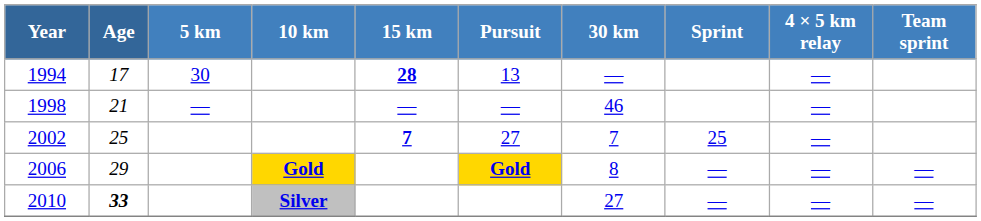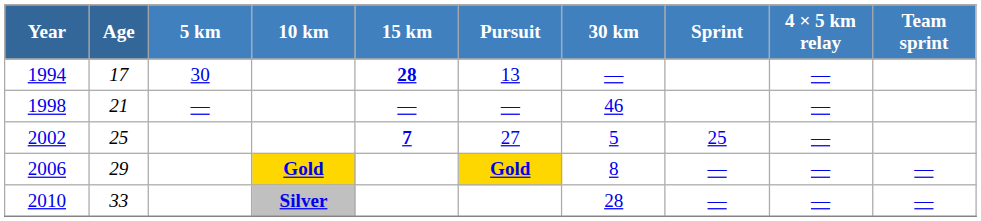 <table class="wikitable" style="font-size:95%; text-align:center; border:grey solid 1px; border-collapse:collapse; background:#ffffff;">
 <tr>
 <th style="background-color:#369; color:white; width:60px;"> Year </th>
 <th style="background-color:#369; color:white; width:40px;"> Age </th>
 <th style="background-color:#4180be; color:white; width:75px;"> 5 km </th>
 <th style="background-color:#4180be; color:white; width:75px;"> 10 km </th>
 <th style="background-color:#4180be; color:white; width:75px;"> 15 km </th>
 <th style="background-color:#4180be; color:white; width:75px;"> Pursuit </th>
 <th style="background-color:#4180be; color:white; width:75px;"> 30 km </th>
 <th style="background-color:#4180be; color:white; width:75px;"> Sprint </th>
 <th style="background-color:#4180be; color:white; width:75px;"> 4 × 5 km <br> relay </th>
 <th style="background-color:#4180be; color:white; width:75px;"> Team <br> sprint </th>
 </tr>
 <tr>
 <td><a href='#'>1994</a></td>
 <td><em>17</em></td>
 <td><a href='#'>30</a></td>
 <td></td>
 <td><strong><a href='#'>28</a></strong></td>
 <td><a href='#'>13</a></td>
 <td><a href='#'>—</a></td>
 <td></td>
 <td><a href='#'>—</a></td>
 <td></td>
 </tr>
 <tr>
 <td><a href='#'>1998</a></td>
 <td><em>21</em></td>
 <td><a href='#'>—</a></td>
 <td></td>
 <td><a href='#'>—</a></td>
 <td><a href='#'>—</a></td>
 <td><a href='#'>46</a></td>
 <td></td>
 <td><a href='#'>—</a></td>
 <td></td>
 </tr>
 <tr>
 <td><a href='#'>2002</a></td>
 <td><em>25</em></td>
 <td></td>
 <td><a href='#'></a></td>
 <td><strong><a href='#'>7</a></strong></td>
 <td><a href='#'>27</a></td>
-<td><a href='#'>7</a></td>
+<td><a href='#'>5</a></td>
 <td><a href='#'>25</a></td>
 <td><a href='#'>—</a></td>
 <td></td>
 </tr>
 <tr>
 <td><a href='#'>2006</a></td>
 <td><em>29</em></td>
 <td></td>
 <td style="background:gold;"><a href='#'><strong>Gold</strong></a></td>
 <td></td>
 <td style="background:gold;"><a href='#'><strong>Gold</strong></a></td>
 <td><a href='#'>8</a></td>
 <td><a href='#'>—</a></td>
 <td><a href='#'>—</a></td>
 <td><a href='#'>—</a></td>
 </tr>
 <tr>
 <td><a href='#'>2010</a></td>
-<td><strong><em>33</em></strong></td>
+<td><em>33</em></td>
 <td></td>
 <td style="background:silver;"><a href='#'><strong>Silver</strong></a></td>
 <td></td>
 <td><a href='#'></a></td>
-<td><a href='#'>27</a></td>
+<td><a href='#'>28</a></td>
 <td><a href='#'>—</a></td>
 <td><a href='#'>—</a></td>
 <td><a href='#'>—</a></td>
 </tr>
 <tr>
 </tr>
 </table>
